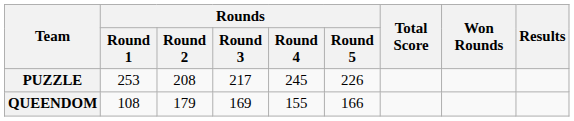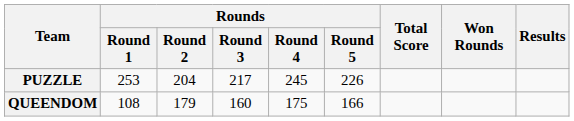 <table class="wikitable" style="text-align:center">
 <tr>
 <th rowspan="2">Team</th>
 <th colspan="5">Rounds</th>
 <th rowspan="2">Total Score</th>
 <th rowspan="2">Won Rounds</th>
 <th rowspan="2">Results</th>
 </tr>
 <tr>
 <th>Round 1</th>
 <th>Round 2</th>
 <th>Round 3</th>
 <th>Round 4</th>
 <th>Round 5</th>
 </tr>
 <tr>
 <th>PUZZLE</th>
 <td>253</td>
-<td>208</td>
+<td>204</td>
 <td>217</td>
 <td>245</td>
 <td>226</td>
 <td></td>
 <td></td>
 <td></td>
 </tr>
 <tr>
 <th>QUEENDOM</th>
 <td>108</td>
 <td>179</td>
-<td>169</td>
-<td>155</td>
+<td>160</td>
+<td>175</td>
 <td>166</td>
 <td></td>
 <td></td>
 <td></td>
 </tr>
 </table>
